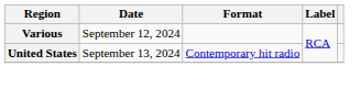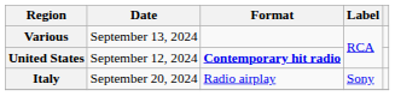 <table class="wikitable plainrowheaders">
 <tr>
 <th scope="col">Region</th>
 <th scope="col">Date</th>
 <th scope="col">Format</th>
 <th scope="col">Label</th>
 <th scope="col"></th>
 </tr>
 <tr>
 <th scope="row">Various</th>
-<td>September 12, 2024</td>
+<td>September 13, 2024</td>
 <td></td>
 <td rowspan="2"><a href='#'>RCA</a></td>
 <td style="text-align:center"></td>
 </tr>
 <tr>
 <th scope="row">United States</th>
-<td>September 13, 2024</td>
-<td><a href='#'>Contemporary hit radio</a></td>
+<td>September 12, 2024</td>
+<td><strong><a href='#'>Contemporary hit radio</a></strong></td>
+<td style="text-align:center"></td>
+</tr>
+<tr>
+<th scope="row">Italy</th>
+<td>September 20, 2024</td>
+<td><a href='#'>Radio airplay</a></td>
+<td><a href='#'>Sony</a></td>
 <td style="text-align:center"></td>
 </tr>
 <tr>
 </tr>
 </table>
